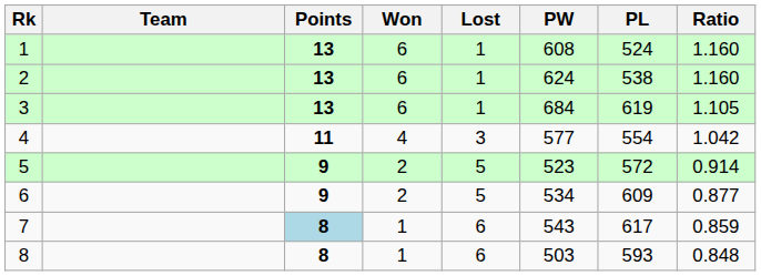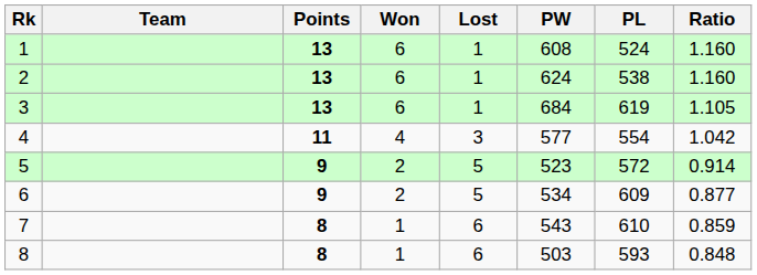 <table class=wikitable style="text-align:center">
 <tr bgcolor="#dcdcdc">
 <th width="25">Rk</th>
 <th width="200">Team</th>
 <th width="60">Points</th>
 <th width="60">Won</th>
 <th width="60">Lost</th>
 <th width="60">PW</th>
 <th width="60">PL</th>
 <th width="60">Ratio</th>
 </tr>
 <tr bgcolor="ccffcc">
 <td>1</td>
 <td align=left></td>
 <td><strong>13</strong></td>
 <td>6</td>
 <td>1</td>
 <td>608</td>
 <td>524</td>
 <td>1.160</td>
 </tr>
 <tr bgcolor="ccffcc">
 <td>2</td>
 <td align=left></td>
 <td><strong>13</strong></td>
 <td>6</td>
 <td>1</td>
 <td>624</td>
 <td>538</td>
 <td>1.160</td>
 </tr>
 <tr bgcolor="ccffcc">
 <td>3</td>
 <td align=left></td>
 <td><strong>13</strong></td>
 <td>6</td>
 <td>1</td>
 <td>684</td>
 <td>619</td>
 <td>1.105</td>
 </tr>
 <tr>
 <td>4</td>
 <td align=left></td>
 <td><strong>11</strong></td>
 <td>4</td>
 <td>3</td>
 <td>577</td>
 <td>554</td>
 <td>1.042</td>
 </tr>
 <tr bgcolor="#ccffcc">
 <td>5</td>
 <td align=left></td>
 <td><strong>9</strong></td>
 <td>2</td>
 <td>5</td>
 <td>523</td>
 <td>572</td>
 <td>0.914</td>
 </tr>
 <tr>
 <td>6</td>
 <td align=left></td>
 <td><strong>9</strong></td>
 <td>2</td>
 <td>5</td>
 <td>534</td>
 <td>609</td>
 <td>0.877</td>
 </tr>
 <tr>
 <td>7</td>
 <td align=left></td>
-<td style="background: lightblue;"><strong>8</strong></td>
+<td><strong>8</strong></td>
 <td>1</td>
 <td>6</td>
 <td>543</td>
-<td>617</td>
+<td>610</td>
 <td>0.859</td>
 </tr>
 <tr>
 <td>8</td>
 <td align=left></td>
 <td><strong>8</strong></td>
 <td>1</td>
 <td>6</td>
 <td>503</td>
 <td>593</td>
 <td>0.848</td>
 </tr>
 </table>
